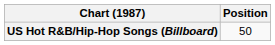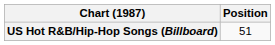 <table class="wikitable plainrowheaders" style="text-align:center">
 <tr>
 <th scope="col">Chart (1987)</th>
 <th scope="col">Position</th>
 </tr>
 <tr>
 <th scope="row">US Hot R&B/Hip-Hop Songs (<em>Billboard</em>)</th>
-<td>50</td>
+<td>51</td>
 </tr>
 </table>
